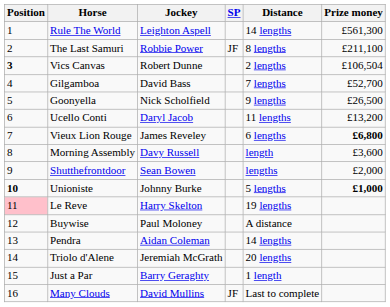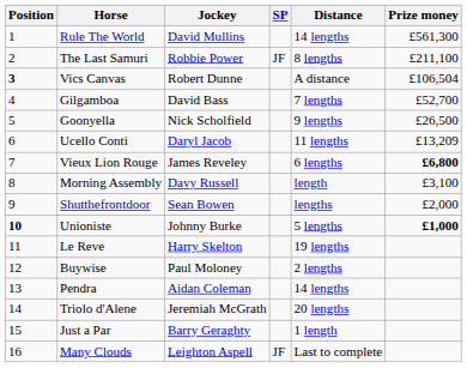 <table class="wikitable sortable">
 <tr>
 <th scope="col"><strong>Position</strong></th>
 <th scope="col"><strong>Horse</strong></th>
 <th scope="col"><strong>Jockey</strong></th>
 <th scope="col"><strong><a href='#'>SP</a></strong></th>
 <th scope="col"><strong>Distance</strong></th>
 <th scope="col"><strong>Prize money</strong></th>
 </tr>
 <tr>
 <td>1</td>
 <td><a href='#'>Rule The World</a></td>
-<td><a href='#'>Leighton Aspell</a></td>
+<td><a href='#'>David Mullins</a></td>
 <td></td>
 <td>14 <a href='#'>lengths</a></td>
 <td align=right>£561,300</td>
 </tr>
 <tr>
 <td>2</td>
 <td>The Last Samuri</td>
 <td><a href='#'>Robbie Power</a></td>
 <td> JF</td>
 <td>8 <a href='#'>lengths</a></td>
 <td align=right>£211,100</td>
 </tr>
 <tr>
 <td><strong>3</strong></td>
 <td>Vics Canvas</td>
 <td>Robert Dunne</td>
 <td></td>
-<td>2 <a href='#'>lengths</a></td>
+<td>A distance</td>
 <td align=right>£106,504</td>
 </tr>
 <tr>
 <td>4</td>
 <td>Gilgamboa</td>
 <td>David Bass</td>
 <td></td>
 <td>7 <a href='#'>lengths</a></td>
 <td align=right>£52,700</td>
 </tr>
 <tr>
 <td>5</td>
 <td>Goonyella</td>
 <td>Nick Scholfield</td>
 <td></td>
 <td>9 <a href='#'>lengths</a></td>
 <td align=right>£26,500</td>
 </tr>
 <tr>
 <td>6</td>
 <td>Ucello Conti</td>
 <td><a href='#'>Daryl Jacob</a></td>
 <td></td>
 <td>11 <a href='#'>lengths</a></td>
-<td align=right>£13,200</td>
+<td align=right>£13,209</td>
 </tr>
 <tr>
 <td>7</td>
 <td>Vieux Lion Rouge</td>
 <td>James Reveley</td>
 <td></td>
 <td>6 <a href='#'>lengths</a></td>
 <td align=right><strong>£6,800</strong></td>
 </tr>
 <tr>
 <td>8</td>
 <td>Morning Assembly</td>
 <td><a href='#'>Davy Russell</a></td>
 <td></td>
 <td> <a href='#'>length</a></td>
-<td align=right>£3,600</td>
+<td align=right>£3,100</td>
 </tr>
 <tr>
 <td>9</td>
 <td><a href='#'>Shutthefrontdoor</a></td>
 <td><a href='#'>Sean Bowen</a></td>
 <td></td>
 <td> <a href='#'>lengths</a></td>
 <td align=right>£2,000</td>
 </tr>
 <tr>
 <td><strong>10</strong></td>
 <td>Unioniste</td>
 <td>Johnny Burke</td>
 <td></td>
 <td>5 <a href='#'>lengths</a></td>
 <td align=right><strong>£1,000</strong></td>
 </tr>
 <tr>
-<td style="background: pink;">11</td>
+<td>11</td>
 <td>Le Reve</td>
 <td><a href='#'>Harry Skelton</a></td>
 <td></td>
 <td>19 <a href='#'>lengths</a></td>
 <td></td>
 </tr>
 <tr>
 <td>12</td>
 <td>Buywise</td>
 <td>Paul Moloney</td>
 <td></td>
-<td>A distance</td>
+<td>2 <a href='#'>lengths</a></td>
 <td></td>
 </tr>
 <tr>
 <td>13</td>
 <td>Pendra</td>
 <td><a href='#'>Aidan Coleman</a></td>
 <td></td>
 <td>14 <a href='#'>lengths</a></td>
 <td></td>
 </tr>
 <tr>
 <td>14</td>
 <td>Triolo d'Alene</td>
 <td>Jeremiah McGrath</td>
 <td></td>
 <td>20 <a href='#'>lengths</a></td>
 <td></td>
 </tr>
 <tr>
 <td>15</td>
 <td>Just a Par</td>
 <td><a href='#'>Barry Geraghty</a></td>
 <td></td>
 <td>1 <a href='#'>length</a></td>
 <td></td>
 </tr>
 <tr>
 <td>16</td>
 <td><a href='#'>Many Clouds</a></td>
-<td><a href='#'>David Mullins</a></td>
+<td><a href='#'>Leighton Aspell</a></td>
 <td> JF</td>
 <td>Last to complete</td>
 <td></td>
 </tr>
 </table>
